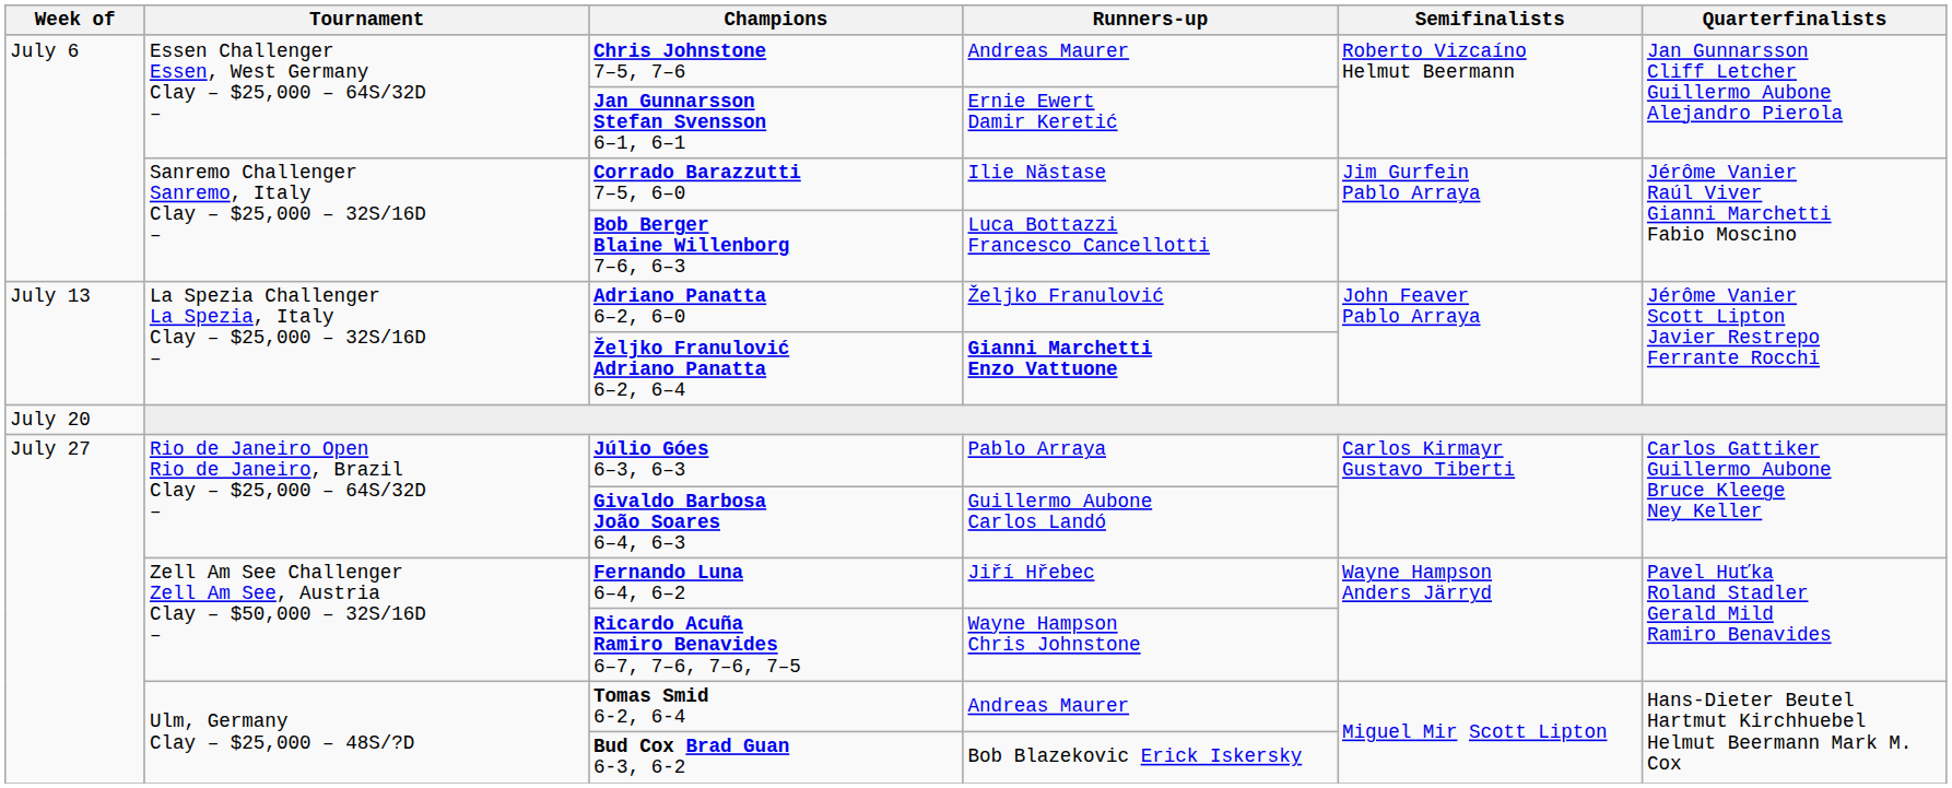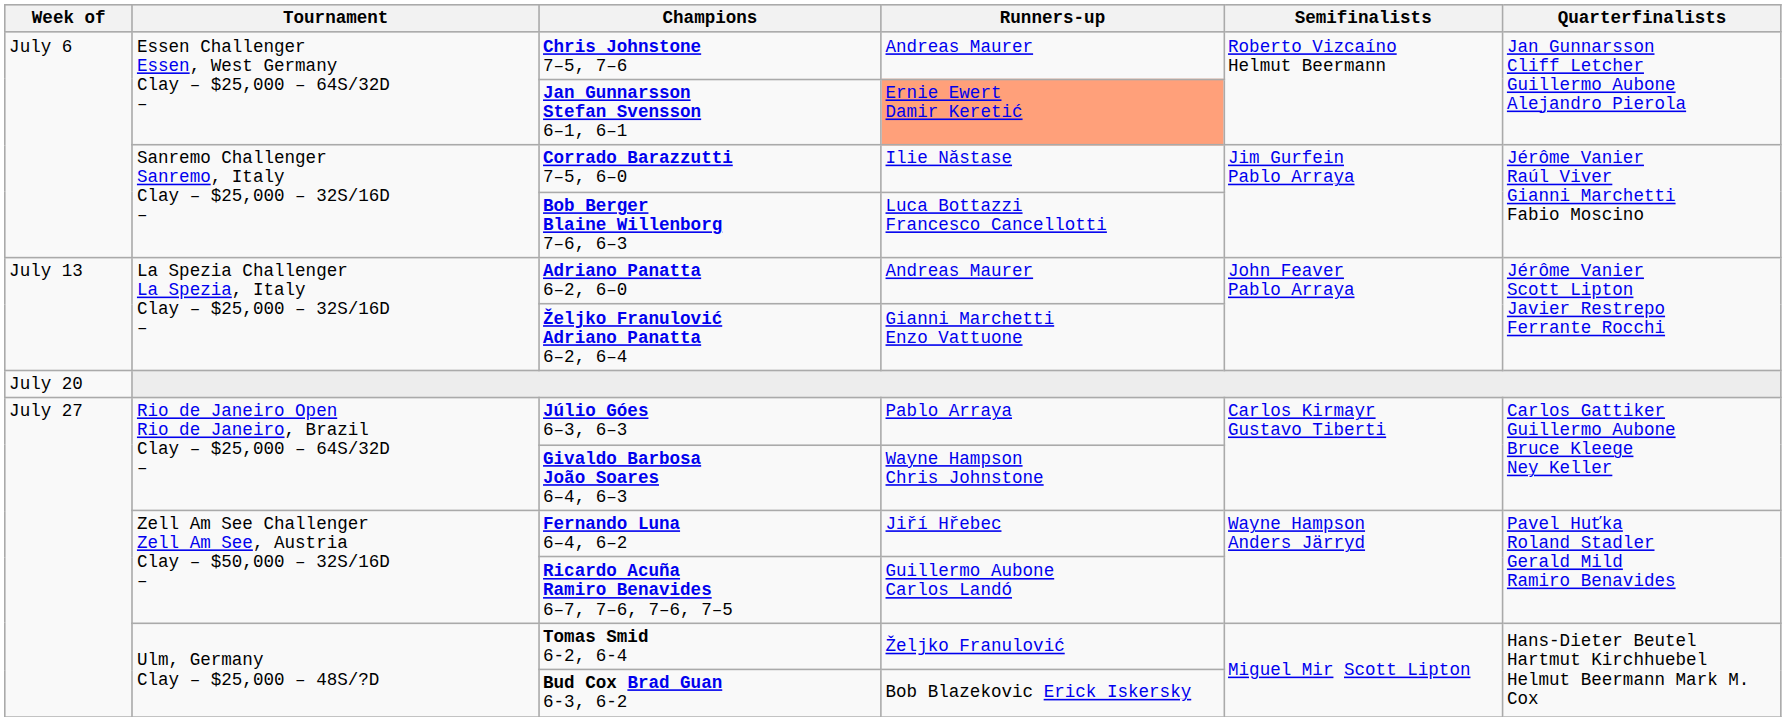 <table class="wikitable" style="font-size:85%;">
 <tr>
 <th width="75">Week of</th>
 <th width="250">Tournament</th>
 <th width="210">Champions</th>
 <th width="210">Runners-up</th>
 <th width="170">Semifinalists</th>
 <th width="170">Quarterfinalists</th>
 </tr>
 <tr valign="top">
 <td rowspan="4">July 6</td>
 <td rowspan="2">Essen Challenger<br> <a href='#'>Essen</a>, West Germany<br>Clay – $25,000 – 64S/32D<br>  – </td>
 <td> <strong><a href='#'>Chris Johnstone</a></strong> <br>7–5, 7–6</td>
 <td> <a href='#'>Andreas Maurer</a></td>
 <td rowspan="2"> <a href='#'>Roberto Vizcaíno</a> <br>  Helmut Beermann</td>
 <td rowspan="2"> <a href='#'>Jan Gunnarsson</a> <br>  <a href='#'>Cliff Letcher</a> <br> <a href='#'>Guillermo Aubone</a> <br>  <a href='#'>Alejandro Pierola</a></td>
 </tr>
 <tr valign="top">
 <td> <strong><a href='#'>Jan Gunnarsson</a></strong> <br> <strong><a href='#'>Stefan Svensson</a></strong><br>6–1, 6–1</td>
-<td> <a href='#'>Ernie Ewert</a> <br> <a href='#'>Damir Keretić</a></td>
+<td style="background: lightsalmon;"> <a href='#'>Ernie Ewert</a> <br> <a href='#'>Damir Keretić</a></td>
 </tr>
 <tr valign="top">
 <td rowspan="2">Sanremo Challenger<br> <a href='#'>Sanremo</a>, Italy<br>Clay – $25,000 – 32S/16D<br>  – </td>
 <td> <strong><a href='#'>Corrado Barazzutti</a></strong> <br>7–5, 6–0</td>
 <td> <a href='#'>Ilie Năstase</a></td>
 <td rowspan="2"> <a href='#'>Jim Gurfein</a> <br>  <a href='#'>Pablo Arraya</a></td>
 <td rowspan="2"> <a href='#'>Jérôme Vanier</a> <br>  <a href='#'>Raúl Viver</a> <br> <a href='#'>Gianni Marchetti</a> <br>  Fabio Moscino</td>
 </tr>
 <tr valign="top">
 <td> <strong><a href='#'>Bob Berger</a></strong> <br> <strong><a href='#'>Blaine Willenborg</a></strong><br>7–6, 6–3</td>
 <td> <a href='#'>Luca Bottazzi</a> <br> <a href='#'>Francesco Cancellotti</a></td>
 </tr>
 <tr valign="top">
 <td rowspan="2">July 13</td>
 <td rowspan="2">La Spezia Challenger<br><a href='#'>La Spezia</a>, Italy<br>Clay – $25,000 – 32S/16D<br>  – </td>
 <td> <strong><a href='#'>Adriano Panatta</a></strong> <br>6–2, 6–0</td>
-<td> <a href='#'>Željko Franulović</a></td>
+<td> <a href='#'>Andreas Maurer</a></td>
 <td rowspan="2"> <a href='#'>John Feaver</a> <br>  <a href='#'>Pablo Arraya</a></td>
 <td rowspan="2"> <a href='#'>Jérôme Vanier</a> <br>  <a href='#'>Scott Lipton</a> <br> <a href='#'>Javier Restrepo</a> <br>  <a href='#'>Ferrante Rocchi</a></td>
 </tr>
 <tr valign="top">
 <td> <strong><a href='#'>Željko Franulović</a></strong> <br> <strong><a href='#'>Adriano Panatta</a></strong><br>6–2, 6–4</td>
-<td><strong> <a href='#'>Gianni Marchetti</a> <br> <a href='#'>Enzo Vattuone</a></strong></td>
+<td> <a href='#'>Gianni Marchetti</a> <br> <a href='#'>Enzo Vattuone</a></td>
 </tr>
 <tr valign="top">
 <td rowspan="1">July 20</td>
 <td colspan="5" bgcolor="#ededed"></td>
 </tr>
 <tr valign="top">
 <td rowspan="6">July 27</td>
 <td rowspan="2"><a href='#'>Rio de Janeiro Open</a><br> <a href='#'>Rio de Janeiro</a>, Brazil<br>Clay – $25,000 – 64S/32D<br>  – </td>
 <td> <strong><a href='#'>Júlio Góes</a></strong> <br>6–3, 6–3</td>
 <td> <a href='#'>Pablo Arraya</a></td>
 <td rowspan="2"> <a href='#'>Carlos Kirmayr</a> <br>  <a href='#'>Gustavo Tiberti</a></td>
 <td rowspan="2"> <a href='#'>Carlos Gattiker</a> <br>  <a href='#'>Guillermo Aubone</a> <br> <a href='#'>Bruce Kleege</a> <br>  <a href='#'>Ney Keller</a></td>
 </tr>
 <tr valign="top">
 <td> <strong><a href='#'>Givaldo Barbosa</a></strong> <br> <strong><a href='#'>João Soares</a></strong><br>6–4, 6–3</td>
-<td> <a href='#'>Guillermo Aubone</a> <br> <a href='#'>Carlos Landó</a></td>
+<td> <a href='#'>Wayne Hampson</a> <br> <a href='#'>Chris Johnstone</a></td>
 </tr>
 <tr valign="top">
 <td rowspan="2">Zell Am See Challenger<br> <a href='#'>Zell Am See</a>, Austria<br>Clay – $50,000 – 32S/16D<br>  – </td>
 <td> <strong><a href='#'>Fernando Luna</a></strong> <br>6–4, 6–2</td>
 <td> <a href='#'>Jiří Hřebec</a></td>
 <td rowspan="2"> <a href='#'>Wayne Hampson</a> <br>  <a href='#'>Anders Järryd</a></td>
 <td rowspan="2"> <a href='#'>Pavel Huťka</a> <br>  <a href='#'>Roland Stadler</a> <br> <a href='#'>Gerald Mild</a> <br>  <a href='#'>Ramiro Benavides</a></td>
 </tr>
 <tr valign="top">
 <td> <strong><a href='#'>Ricardo Acuña</a></strong> <br> <strong><a href='#'>Ramiro Benavides</a></strong><br> 6–7, 7–6, 7–6, 7–5</td>
-<td> <a href='#'>Wayne Hampson</a> <br> <a href='#'>Chris Johnstone</a></td>
+<td> <a href='#'>Guillermo Aubone</a> <br> <a href='#'>Carlos Landó</a></td>
 </tr>
 <tr>
 <td rowspan="2">Ulm, Germany <br>Clay – $25,000 – 48S/?D</td>
 <td><strong> Tomas Smid</strong><br>6-2, 6-4</td>
-<td> <a href='#'>Andreas Maurer</a></td>
+<td> <a href='#'>Željko Franulović</a></td>
 <td rowspan="2"> <a href='#'>Miguel Mir</a>           <a href='#'>Scott Lipton</a></td>
 <td rowspan="2"> Hans-Dieter Beutel Hartmut Kirchhuebel                Helmut Beermann Mark M. Cox</td>
 </tr>
 <tr>
 <td><strong> Bud Cox</strong>                <strong> <a href='#'>Brad Guan</a></strong><br>6-3, 6-2</td>
 <td> Bob Blazekovic      <a href='#'>Erick Iskersky</a></td>
 </tr>
 </table>
